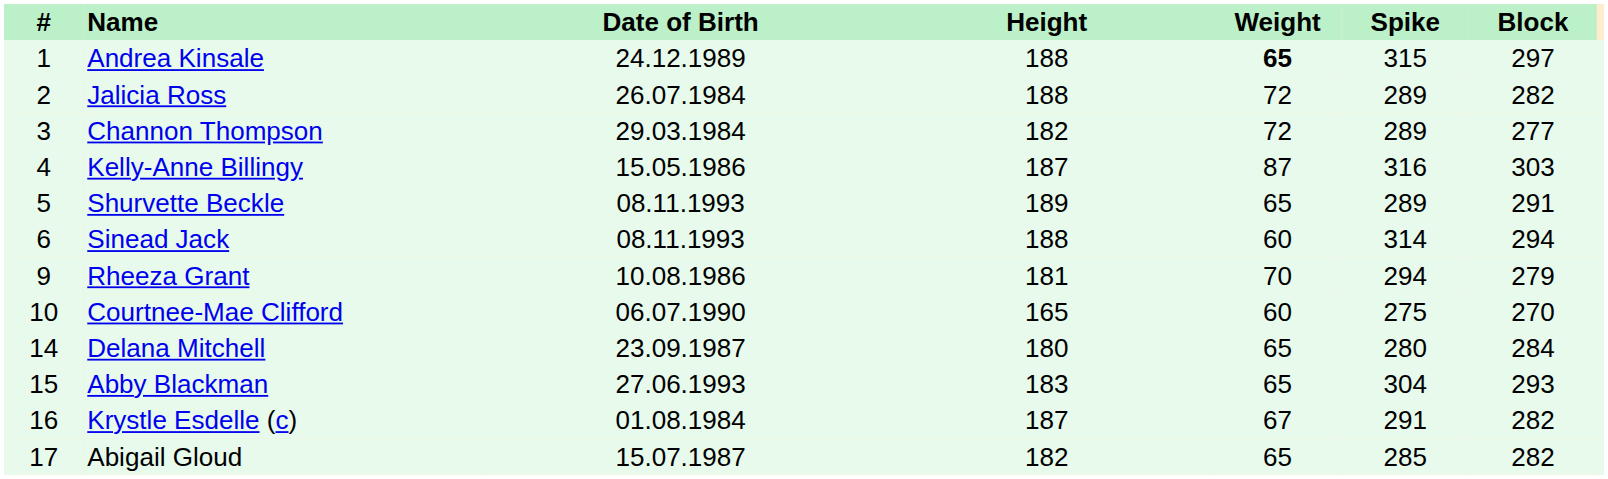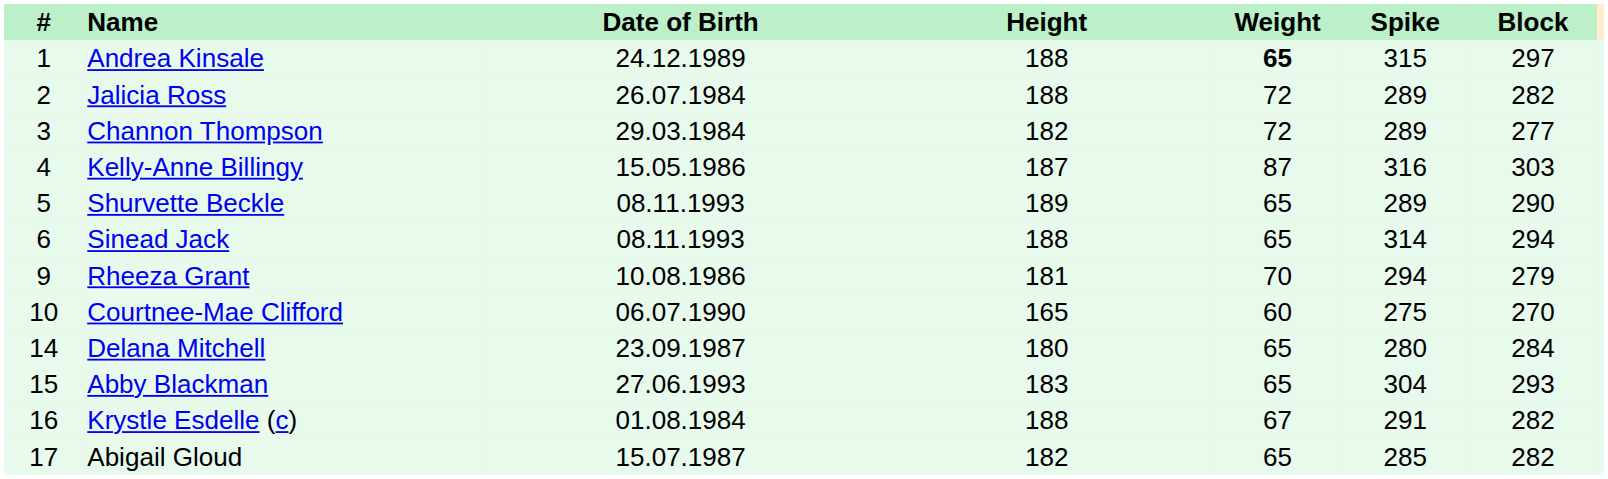 <table border=0 cellpadding=2 cellspacing=0  |- bgcolor=#FFECCE style="text-align:center; font-size:90%;" width=100%>
 <tr bgcolor=#BBF0C9>
 <th width=5%>#</th>
 <th width=25% align=left>Name</th>
 <th width=25%>Date of Birth</th>
 <th width=21%>Height</th>
 <th width=8%>Weight</th>
 <th width=8%>Spike</th>
 <th width=8%>Block</th>
 </tr>
 <tr bgcolor=#E7FAEC>
 <td>1</td>
 <td align=left><a href='#'>Andrea Kinsale</a></td>
 <td>24.12.1989</td>
 <td>188</td>
 <td><strong>65</strong></td>
 <td>315</td>
 <td>297</td>
 <td></td>
 </tr>
 <tr bgcolor=#E7FAEC>
 <td>2</td>
 <td align=left><a href='#'>Jalicia Ross</a></td>
 <td>26.07.1984</td>
 <td>188</td>
 <td>72</td>
 <td>289</td>
 <td>282</td>
 <td></td>
 </tr>
 <tr bgcolor=#E7FAEC>
 <td>3</td>
 <td align=left><a href='#'>Channon Thompson</a></td>
 <td>29.03.1984</td>
 <td>182</td>
 <td>72</td>
 <td>289</td>
 <td>277</td>
 <td></td>
 </tr>
 <tr bgcolor=#E7FAEC>
 <td>4</td>
 <td align=left><a href='#'>Kelly-Anne Billingy</a></td>
 <td>15.05.1986</td>
 <td>187</td>
 <td>87</td>
 <td>316</td>
 <td>303</td>
 <td></td>
 </tr>
 <tr bgcolor=#E7FAEC>
 <td>5</td>
 <td align=left><a href='#'>Shurvette Beckle</a></td>
 <td>08.11.1993</td>
 <td>189</td>
 <td>65</td>
 <td>289</td>
-<td>291</td>
+<td>290</td>
 <td></td>
 </tr>
 <tr bgcolor=#E7FAEC>
 <td>6</td>
 <td align=left><a href='#'>Sinead Jack</a></td>
 <td>08.11.1993</td>
 <td>188</td>
-<td>60</td>
+<td>65</td>
 <td>314</td>
 <td>294</td>
 <td></td>
 </tr>
 <tr bgcolor=#E7FAEC>
 <td>9</td>
 <td align=left><a href='#'>Rheeza Grant</a></td>
 <td>10.08.1986</td>
 <td>181</td>
 <td>70</td>
 <td>294</td>
 <td>279</td>
 <td></td>
 </tr>
 <tr bgcolor=#E7FAEC>
 <td>10</td>
 <td align=left><a href='#'>Courtnee-Mae Clifford</a></td>
 <td>06.07.1990</td>
 <td>165</td>
 <td>60</td>
 <td>275</td>
 <td>270</td>
 <td></td>
 </tr>
 <tr bgcolor=#E7FAEC>
 <td>14</td>
 <td align=left><a href='#'>Delana Mitchell</a></td>
 <td>23.09.1987</td>
 <td>180</td>
 <td>65</td>
 <td>280</td>
 <td>284</td>
 <td></td>
 </tr>
 <tr bgcolor=#E7FAEC>
 <td>15</td>
 <td align=left><a href='#'>Abby Blackman</a></td>
 <td>27.06.1993</td>
 <td>183</td>
 <td>65</td>
 <td>304</td>
 <td>293</td>
 <td></td>
 </tr>
 <tr bgcolor=#E7FAEC>
 <td>16</td>
 <td align=left><a href='#'>Krystle Esdelle</a> (<a href='#'>c</a>)</td>
 <td>01.08.1984</td>
-<td>187</td>
+<td>188</td>
 <td>67</td>
 <td>291</td>
 <td>282</td>
 <td></td>
 </tr>
 <tr bgcolor=#E7FAEC>
 <td>17</td>
 <td align=left>Abigail Gloud</td>
 <td>15.07.1987</td>
 <td>182</td>
 <td>65</td>
 <td>285</td>
 <td>282</td>
 <td></td>
 </tr>
 </table>
